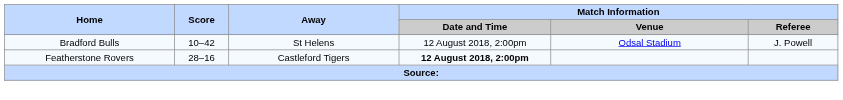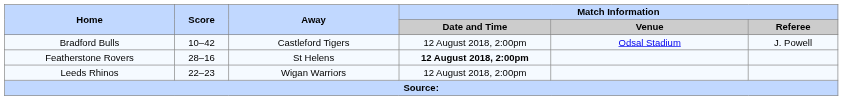 <table border=1 style="border-collapse:collapse; font-size:90%; text-align:center;" cellpadding=3 cellspacing=0 width=100%>
 <tr bgcolor=#C1D8FF>
 <th rowspan=2 width=19%>Home</th>
 <th rowspan=2 width=6%>Score</th>
 <th rowspan=2 width=19%>Away</th>
 <th colspan=3>Match Information</th>
 </tr>
 <tr bgcolor=#CCCCCC>
 <th width=17%>Date and Time</th>
 <th width=22%>Venue</th>
 <th width=10%>Referee</th>
 </tr>
 <tr bgcolor=#F5FAFF>
 <td> Bradford Bulls</td>
 <td>10–42</td>
-<td> St Helens</td>
+<td> Castleford Tigers</td>
 <td>12 August 2018, 2:00pm</td>
 <td><a href='#'>Odsal Stadium</a></td>
 <td>J. Powell</td>
 </tr>
 <tr bgcolor=#F5FAFF>
 <td> Featherstone Rovers</td>
 <td>28–16</td>
-<td> Castleford Tigers</td>
+<td> St Helens</td>
 <td><strong>12 August 2018, 2:00pm</strong></td>
+<td></td>
+<td></td>
+</tr>
+<tr bgcolor=#F5FAFF>
+<td> Leeds Rhinos</td>
+<td>22–23</td>
+<td> Wigan Warriors</td>
+<td>12 August 2018, 2:00pm</td>
 <td></td>
 <td></td>
 </tr>
 <tr style="background:#c1d8ff;">
 <th colspan=6>Source:</th>
 </tr>
 </table>
